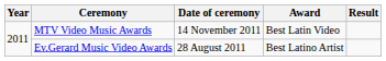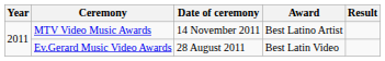 <table class="wikitable">
 <tr>
 <th>Year</th>
 <th>Ceremony</th>
 <th>Date of ceremony</th>
 <th>Award</th>
 <th>Result</th>
 </tr>
 <tr>
 <td rowspan="2">2011</td>
 <td><a href='#'>MTV Video Music Awards</a></td>
 <td>14 November 2011</td>
-<td>Best Latin Video</td>
+<td>Best Latino Artist</td>
 <td></td>
 </tr>
 <tr>
 <td><a href='#'>Ev.Gerard Music Video Awards</a></td>
 <td>28 August 2011</td>
-<td>Best Latino Artist</td>
+<td>Best Latin Video</td>
 <td></td>
 </tr>
 </table>
